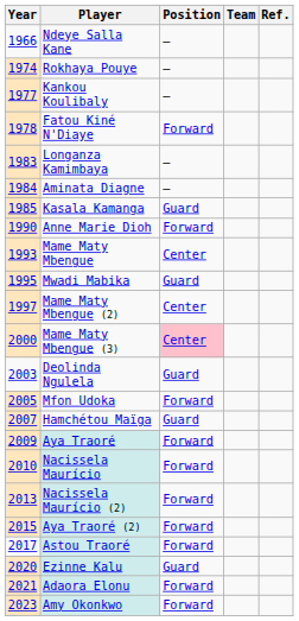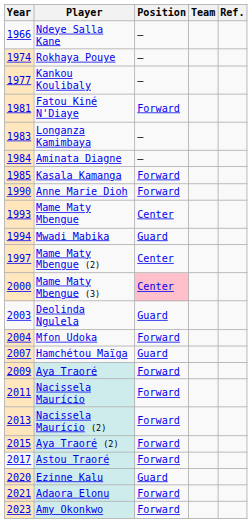 <table class="wikitable plainrowheaders sortable" style="width: 50%; text-align:left" summary="Season (sortable), Player (sortable), Position (sortable), Nationality (sortable) and Team (sortable)">
 <tr>
 <th scope="col">Year</th>
 <th scope="col">Player</th>
 <th scope="col">Position</th>
 <th scope="col">Team</th>
 <th width=5%>Ref.</th>
 </tr>
 <tr>
 <td scope="row" style="text-align: center"><a href='#'>1966</a></td>
 <td align=left><a href='#'>Ndeye Salla Kane</a></td>
 <td align=left>–</td>
 <td align=left></td>
 <td></td>
 </tr>
 <tr>
 <td scope="row" style="background-color:#FFE6BD; text-align: center"><a href='#'>1974</a></td>
 <td align=left><a href='#'>Rokhaya Pouye</a></td>
 <td align=left>–</td>
 <td align=left></td>
 <td></td>
 </tr>
 <tr>
 <td scope="row" style="background-color:#FFE6BD; text-align: center"><a href='#'>1977</a></td>
 <td align=left><a href='#'>Kankou Koulibaly</a></td>
 <td align=left>–</td>
 <td align=left></td>
 <td></td>
 </tr>
 <tr>
-<td scope="row" style="background-color:#FFE6BD; text-align: center"><a href='#'>1978</a></td>
+<td scope="row" style="background-color:#FFE6BD; text-align: center"><a href='#'>1981</a></td>
 <td align=left><a href='#'>Fatou Kiné N'Diaye</a></td>
 <td align=left><a href='#'>Forward</a></td>
 <td align=left></td>
 <td></td>
 </tr>
 <tr>
 <td scope="row" style="background-color:#FFE6BD; text-align: center"><a href='#'>1983</a></td>
 <td align=left><a href='#'>Longanza Kamimbaya</a></td>
 <td align=left>–</td>
 <td align=left></td>
 <td></td>
 </tr>
 <tr>
 <td scope="row" style="background-color:#FFE6BD; text-align: center"><a href='#'>1984</a></td>
 <td align=left><a href='#'>Aminata Diagne</a></td>
 <td align=left>–</td>
 <td align=left></td>
 <td></td>
 </tr>
 <tr>
 <td scope="row" style="background-color:#FFE6BD; text-align: center"><a href='#'>1985</a></td>
 <td align=left><a href='#'>Kasala Kamanga</a></td>
-<td align=left><a href='#'>Guard</a></td>
+<td align=left><a href='#'>Forward</a></td>
 <td align=left></td>
 <td></td>
 </tr>
 <tr>
 <td scope="row" style="background-color:#FFE6BD; text-align: center"><a href='#'>1990</a></td>
 <td align=left><a href='#'>Anne Marie Dioh</a></td>
 <td align=left><a href='#'>Forward</a></td>
 <td align=left></td>
 <td></td>
 </tr>
 <tr>
 <td scope="row" style="background-color:#FFE6BD; text-align: center"><a href='#'>1993</a></td>
 <td align=left><a href='#'>Mame Maty Mbengue</a></td>
 <td align=left><a href='#'>Center</a></td>
 <td align=left></td>
 <td></td>
 </tr>
 <tr>
-<td scope="row" style="background-color:#FFE6BD; text-align: center"><a href='#'>1995</a></td>
+<td scope="row" style="background-color:#FFE6BD; text-align: center"><a href='#'>1994</a></td>
 <td align=left><a href='#'>Mwadi Mabika</a></td>
 <td align=left><a href='#'>Guard</a></td>
 <td align=left></td>
 <td></td>
 </tr>
 <tr>
 <td scope="row" style="background-color:#FFE6BD; text-align: center"><a href='#'>1997</a></td>
 <td align=left><a href='#'>Mame Maty Mbengue</a> <small> (2) </small></td>
 <td align=left><a href='#'>Center</a></td>
 <td align=left></td>
 <td></td>
 </tr>
 <tr>
 <td scope="row" style="background-color:#FFE6BD; text-align: center"><a href='#'>2000</a></td>
 <td align=left><a href='#'>Mame Maty Mbengue</a> <small> (3) </small></td>
 <td align=left style="background: pink;"><a href='#'>Center</a></td>
 <td align=left></td>
 <td></td>
 </tr>
 <tr>
 <td scope="row" style="text-align: center"><a href='#'>2003</a></td>
 <td align=left><a href='#'>Deolinda Ngulela</a></td>
 <td align=left><a href='#'>Guard</a></td>
 <td align=left></td>
 <td></td>
 </tr>
 <tr>
-<td scope="row" style="background-color:#FFE6BD; text-align: center"><a href='#'>2005</a></td>
+<td scope="row" style="background-color:#FFE6BD; text-align: center"><a href='#'>2004</a></td>
 <td align=left><a href='#'>Mfon Udoka</a></td>
 <td align=left><a href='#'>Forward</a></td>
 <td align=left></td>
 <td></td>
 </tr>
 <tr>
 <td scope="row" style="background-color:#FFE6BD; text-align: center"><a href='#'>2007</a></td>
 <td align=left><a href='#'>Hamchétou Maïga</a></td>
 <td align=left><a href='#'>Guard</a></td>
 <td align=left></td>
 <td></td>
 </tr>
 <tr>
 <td scope="row" style="background-color:#FFE6BD; text-align: center"><a href='#'>2009</a></td>
 <td scope="row" style="background-color:#CFECEC"><a href='#'>Aya Traoré</a></td>
 <td align=left><a href='#'>Forward</a></td>
 <td align=left></td>
 <td></td>
 </tr>
 <tr>
-<td scope="row" style="background-color:#FFE6BD; text-align: center"><a href='#'>2010</a></td>
+<td scope="row" style="background-color:#FFE6BD; text-align: center"><a href='#'>2011</a></td>
 <td scope="row" style="background-color:#CFECEC"><a href='#'>Nacissela Maurício</a></td>
 <td align=left><a href='#'>Forward</a></td>
 <td align=left></td>
 <td></td>
 </tr>
 <tr>
 <td scope="row" style="background-color:#FFE6BD; text-align: center"><a href='#'>2013</a></td>
 <td scope="row" style="background-color:#CFECEC"><a href='#'>Nacissela Maurício</a> <small> (2) </small></td>
 <td align=left><a href='#'>Forward</a></td>
 <td align=left></td>
 <td></td>
 </tr>
 <tr>
 <td scope="row" style="background-color:#FFE6BD; text-align: center"><a href='#'>2015</a></td>
 <td scope="row" style="background-color:#CFECEC"><a href='#'>Aya Traoré</a> <small> (2) </small></td>
 <td align=left><a href='#'>Forward</a></td>
 <td align=left></td>
 <td></td>
 </tr>
 <tr>
 <td scope="row" style="text-align: center"><a href='#'>2017</a></td>
 <td scope="row" style="background-color:#CFECEC"><a href='#'>Astou Traoré</a></td>
 <td align=left><a href='#'>Forward</a></td>
 <td align=left></td>
 <td></td>
 </tr>
 <tr>
 <td scope="row" style="background-color:#FFE6BD; text-align: center"><a href='#'>2020</a></td>
 <td scope="row" style="background-color:#CFECEC"><a href='#'>Ezinne Kalu</a></td>
 <td align=left><a href='#'>Guard</a></td>
 <td align=left></td>
 <td></td>
 </tr>
 <tr>
 <td scope="row" style="background-color:#FFE6BD; text-align: center"><a href='#'>2021</a></td>
 <td scope="row" style="background-color:#CFECEC"><a href='#'>Adaora Elonu</a></td>
 <td align=left><a href='#'>Forward</a></td>
 <td align=left></td>
 <td></td>
 </tr>
 <tr>
 <td scope="row" style="background-color:#FFE6BD; text-align: center"><a href='#'>2023</a></td>
 <td scope="row" style="background-color:#CFECEC"><a href='#'>Amy Okonkwo </a></td>
 <td align=left><a href='#'>Forward</a></td>
 <td align=left></td>
 <td></td>
 </tr>
 </table>
